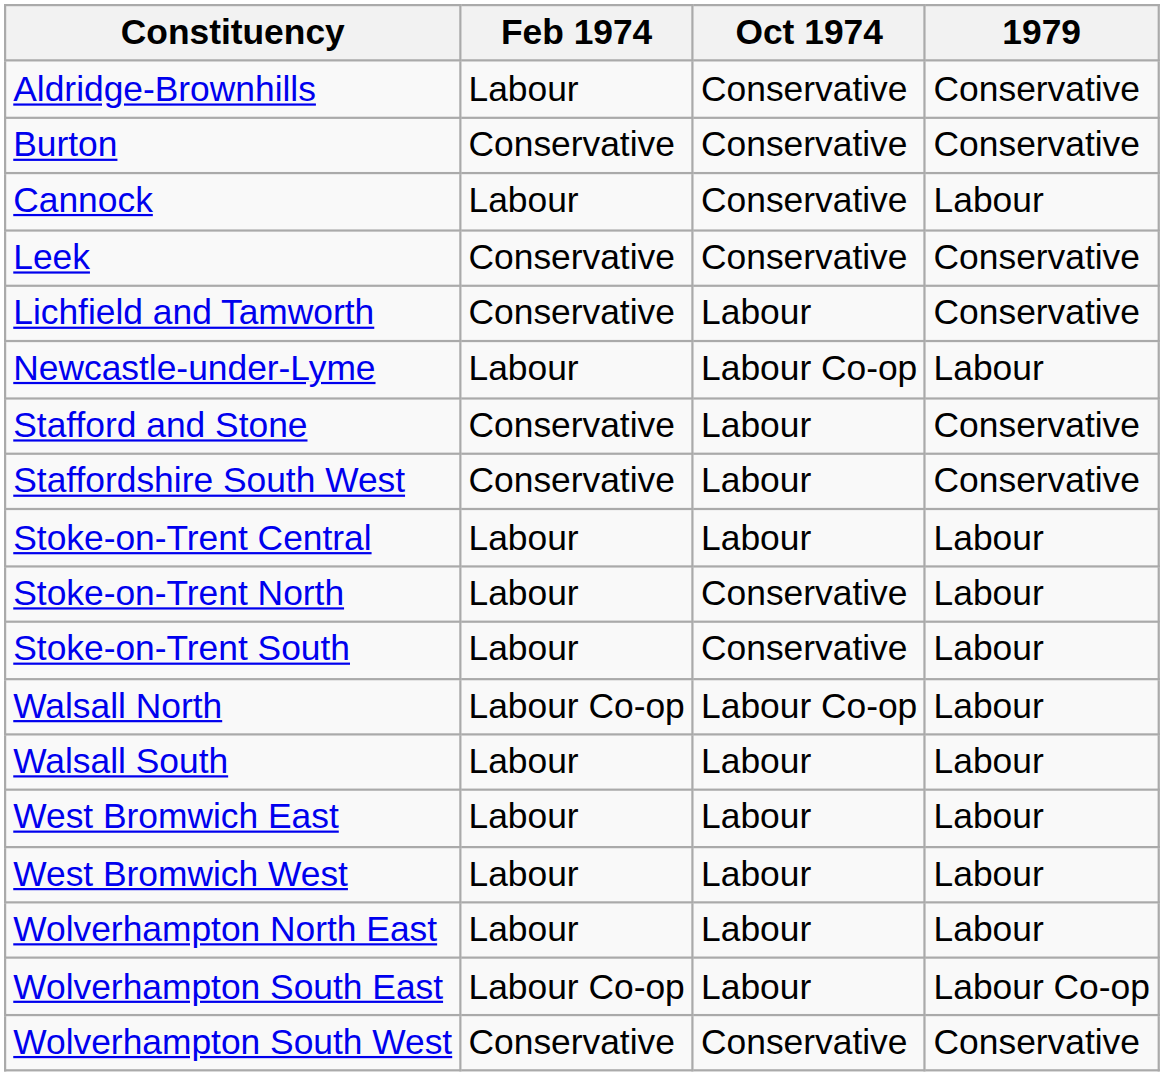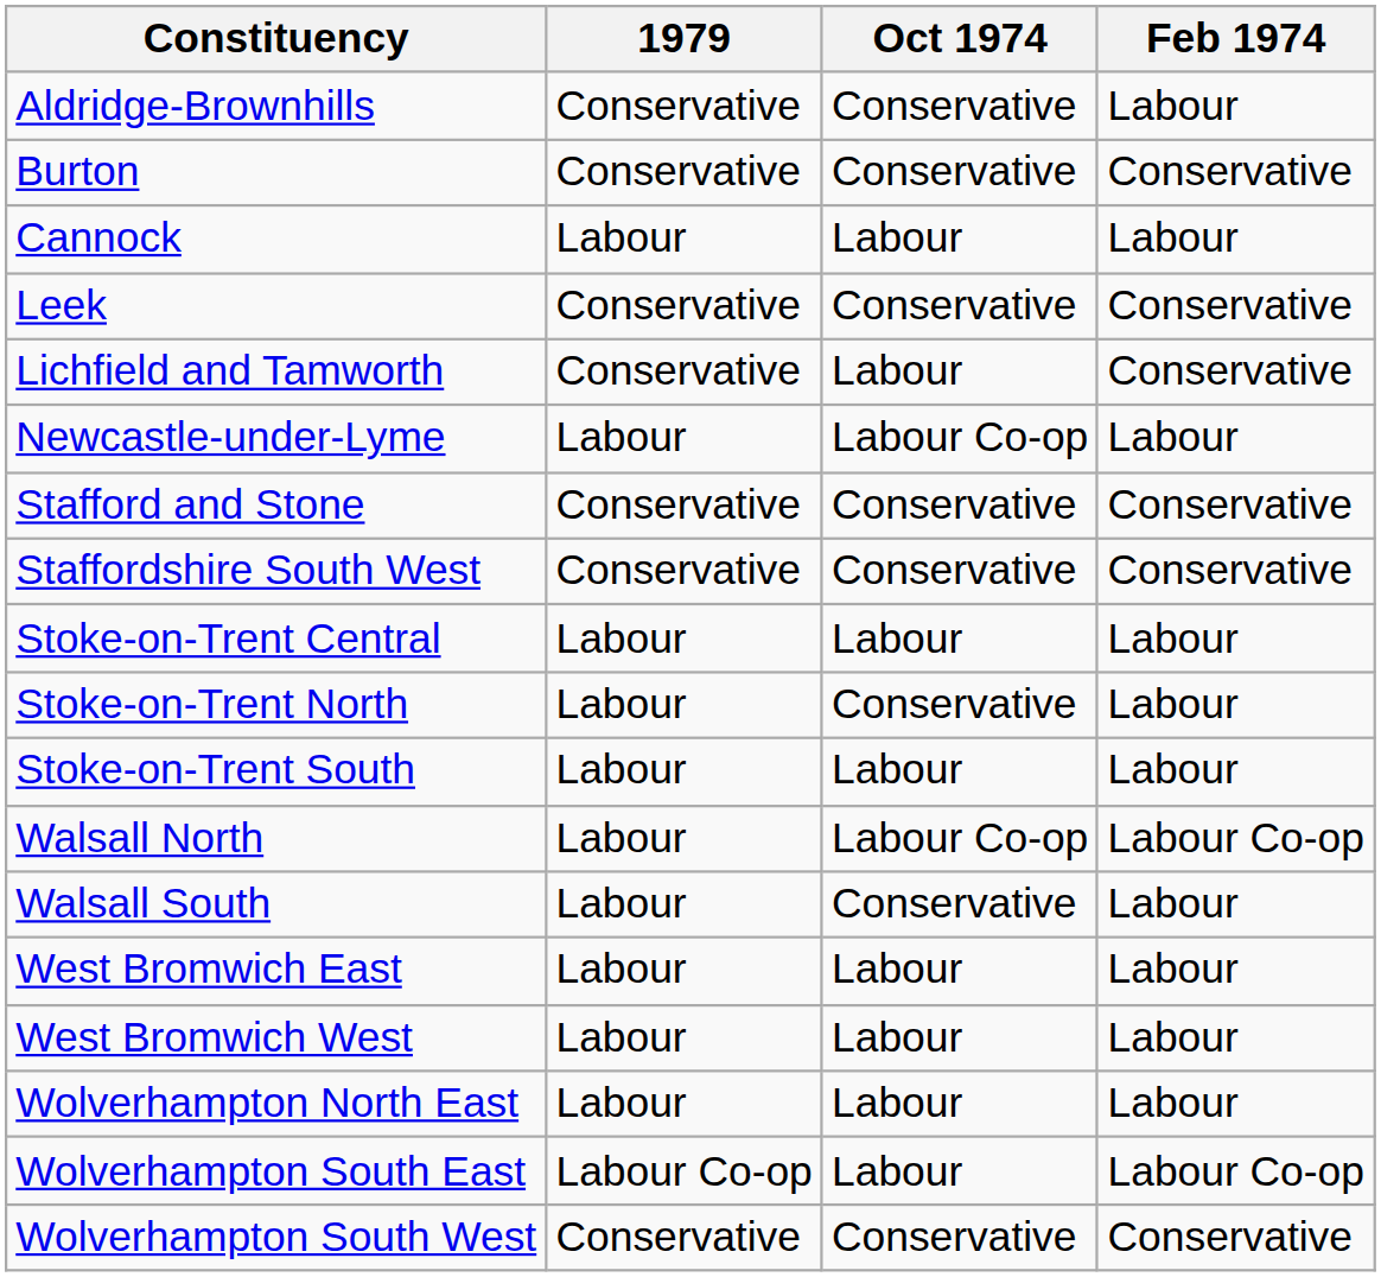 <table class="wikitable">
 <tr>
 <th>Constituency</th>
+<th>1979</th>
+<th>Oct 1974</th>
 <th>Feb 1974</th>
-<th>Oct 1974</th>
-<th>1979</th>
 </tr>
 <tr>
 <td><a href='#'>Aldridge-Brownhills</a></td>
-<td bgcolor=>Labour</td>
 <td bgcolor=>Conservative</td>
 <td bgcolor=>Conservative</td>
+<td bgcolor=>Labour</td>
 </tr>
 <tr>
 <td><a href='#'>Burton</a></td>
 <td bgcolor=>Conservative</td>
 <td bgcolor=>Conservative</td>
 <td bgcolor=>Conservative</td>
 </tr>
 <tr>
 <td><a href='#'>Cannock</a></td>
 <td bgcolor=>Labour</td>
-<td bgcolor=>Conservative</td>
+<td bgcolor=>Labour</td>
 <td bgcolor=>Labour</td>
 </tr>
 <tr>
 <td><a href='#'>Leek</a></td>
 <td bgcolor=>Conservative</td>
 <td bgcolor=>Conservative</td>
 <td bgcolor=>Conservative</td>
 </tr>
 <tr>
 <td><a href='#'>Lichfield and Tamworth</a></td>
 <td bgcolor=>Conservative</td>
 <td bgcolor=>Labour</td>
 <td bgcolor=>Conservative</td>
 </tr>
 <tr>
 <td><a href='#'>Newcastle-under-Lyme</a></td>
 <td bgcolor=>Labour</td>
 <td bgcolor=>Labour Co-op</td>
 <td bgcolor=>Labour</td>
 </tr>
 <tr>
 <td><a href='#'>Stafford and Stone</a></td>
 <td bgcolor=>Conservative</td>
-<td bgcolor=>Labour</td>
+<td bgcolor=>Conservative</td>
 <td bgcolor=>Conservative</td>
 </tr>
 <tr>
 <td><a href='#'>Staffordshire South West</a></td>
 <td bgcolor=>Conservative</td>
-<td bgcolor=>Labour</td>
+<td bgcolor=>Conservative</td>
 <td bgcolor=>Conservative</td>
 </tr>
 <tr>
 <td><a href='#'>Stoke-on-Trent Central</a></td>
 <td bgcolor=>Labour</td>
 <td bgcolor=>Labour</td>
 <td bgcolor=>Labour</td>
 </tr>
 <tr>
 <td><a href='#'>Stoke-on-Trent North</a></td>
 <td bgcolor=>Labour</td>
 <td bgcolor=>Conservative</td>
 <td bgcolor=>Labour</td>
 </tr>
 <tr>
 <td><a href='#'>Stoke-on-Trent South</a></td>
 <td bgcolor=>Labour</td>
-<td bgcolor=>Conservative</td>
+<td bgcolor=>Labour</td>
 <td bgcolor=>Labour</td>
 </tr>
 <tr>
 <td><a href='#'>Walsall North</a></td>
+<td bgcolor=>Labour</td>
 <td bgcolor=>Labour Co-op</td>
 <td bgcolor=>Labour Co-op</td>
-<td bgcolor=>Labour</td>
 </tr>
 <tr>
 <td><a href='#'>Walsall South</a></td>
 <td bgcolor=>Labour</td>
-<td bgcolor=>Labour</td>
+<td bgcolor=>Conservative</td>
 <td bgcolor=>Labour</td>
 </tr>
 <tr>
 <td><a href='#'>West Bromwich East</a></td>
 <td bgcolor=>Labour</td>
 <td bgcolor=>Labour</td>
 <td bgcolor=>Labour</td>
 </tr>
 <tr>
 <td><a href='#'>West Bromwich West</a></td>
 <td bgcolor=>Labour</td>
 <td bgcolor=>Labour</td>
 <td bgcolor=>Labour</td>
 </tr>
 <tr>
 <td><a href='#'>Wolverhampton North East</a></td>
 <td bgcolor=>Labour</td>
 <td bgcolor=>Labour</td>
 <td bgcolor=>Labour</td>
 </tr>
 <tr>
 <td><a href='#'>Wolverhampton South East</a></td>
 <td bgcolor=>Labour Co-op</td>
 <td bgcolor=>Labour</td>
 <td bgcolor=>Labour Co-op</td>
 </tr>
 <tr>
 <td><a href='#'>Wolverhampton South West</a></td>
 <td bgcolor=>Conservative</td>
 <td bgcolor=>Conservative</td>
 <td bgcolor=>Conservative</td>
 </tr>
 </table>
